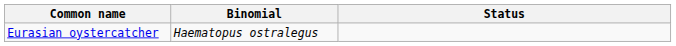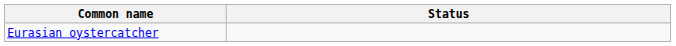 <table width=60% class="wikitable">
 <tr>
 <th width=15%>Common name</th>
-<th width=15%>Binomial</th>
 <th width=30%>Status</th>
 </tr>
 <tr>
 <td><a href='#'>Eurasian oystercatcher</a></td>
-<td><em>Haematopus ostralegus</em></td>
 <td></td>
 </tr>
 </table>
